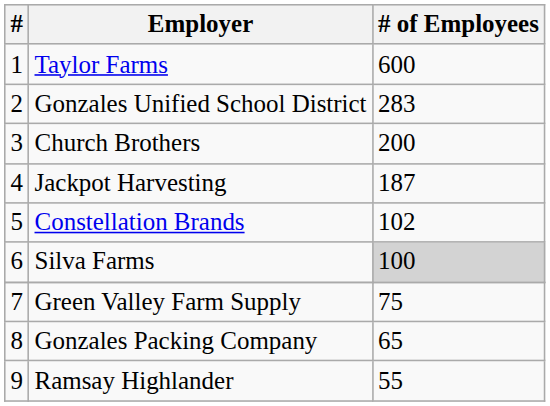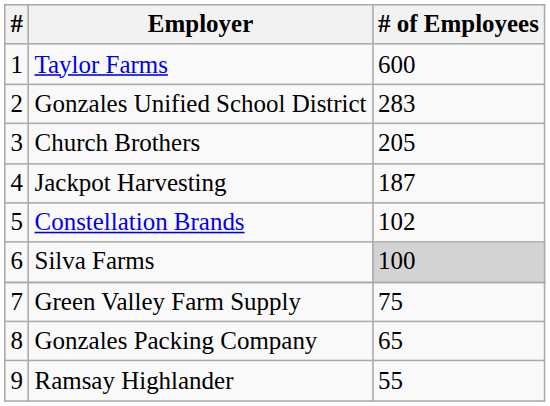 <table class="wikitable" border="1">
 <tr>
 <th>#</th>
 <th>Employer</th>
 <th># of Employees</th>
 </tr>
 <tr>
 <td>1</td>
 <td><a href='#'>Taylor Farms</a></td>
 <td>600</td>
 </tr>
 <tr>
 <td>2</td>
 <td>Gonzales Unified School District</td>
 <td>283</td>
 </tr>
 <tr>
 <td>3</td>
 <td>Church Brothers</td>
-<td>200</td>
+<td>205</td>
 </tr>
 <tr>
 <td>4</td>
 <td>Jackpot Harvesting</td>
 <td>187</td>
 </tr>
 <tr>
 <td>5</td>
 <td><a href='#'>Constellation Brands</a></td>
 <td>102</td>
 </tr>
 <tr>
 <td>6</td>
 <td>Silva Farms</td>
 <td style="background: lightgrey;">100</td>
 </tr>
 <tr>
 </tr>
 <tr>
 <td>7</td>
 <td>Green Valley Farm Supply</td>
 <td>75</td>
 </tr>
 <tr>
 <td>8</td>
 <td>Gonzales Packing Company</td>
 <td>65</td>
 </tr>
 <tr>
 <td>9</td>
 <td>Ramsay Highlander</td>
 <td>55</td>
 </tr>
 </table>
